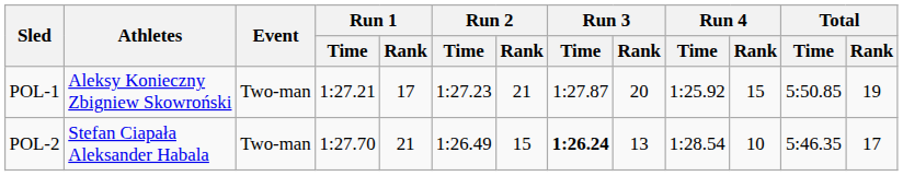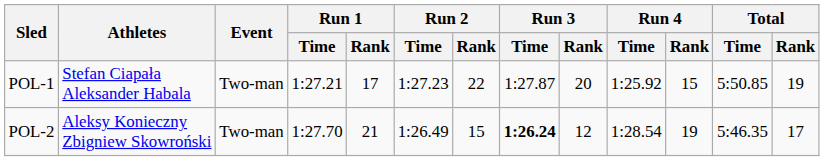 <table class="wikitable" border="1" style="font-size:90%">
 <tr>
 <th rowspan="2">Sled</th>
 <th rowspan="2">Athletes</th>
 <th rowspan="2">Event</th>
 <th colspan="2">Run 1</th>
 <th colspan="2">Run 2</th>
 <th colspan="2">Run 3</th>
 <th colspan="2">Run 4</th>
 <th colspan="2">Total</th>
 </tr>
 <tr>
 <th>Time</th>
 <th>Rank</th>
 <th>Time</th>
 <th>Rank</th>
 <th>Time</th>
 <th>Rank</th>
 <th>Time</th>
 <th>Rank</th>
 <th>Time</th>
 <th>Rank</th>
 </tr>
 <tr>
 <td align="center">POL-1</td>
-<td><a href='#'>Aleksy Konieczny</a><br><a href='#'>Zbigniew Skowroński</a></td>
+<td><a href='#'>Stefan Ciapała</a><br><a href='#'>Aleksander Habala</a></td>
 <td>Two-man</td>
 <td align="center">1:27.21</td>
 <td align="center">17</td>
 <td align="center">1:27.23</td>
-<td align="center">21</td>
+<td align="center">22</td>
 <td align="center">1:27.87</td>
 <td align="center">20</td>
 <td align="center">1:25.92</td>
 <td align="center">15</td>
 <td align="center">5:50.85</td>
 <td align="center">19</td>
 </tr>
 <tr>
 <td align="center">POL-2</td>
-<td><a href='#'>Stefan Ciapała</a><br><a href='#'>Aleksander Habala</a></td>
+<td><a href='#'>Aleksy Konieczny</a><br><a href='#'>Zbigniew Skowroński</a></td>
 <td>Two-man</td>
 <td align="center">1:27.70</td>
 <td align="center">21</td>
 <td align="center">1:26.49</td>
 <td align="center">15</td>
 <td align="center"><strong>1:26.24</strong></td>
-<td align="center">13</td>
+<td align="center">12</td>
 <td align="center">1:28.54</td>
-<td align="center">10</td>
+<td align="center">19</td>
 <td align="center">5:46.35</td>
 <td align="center">17</td>
 </tr>
 </table>
